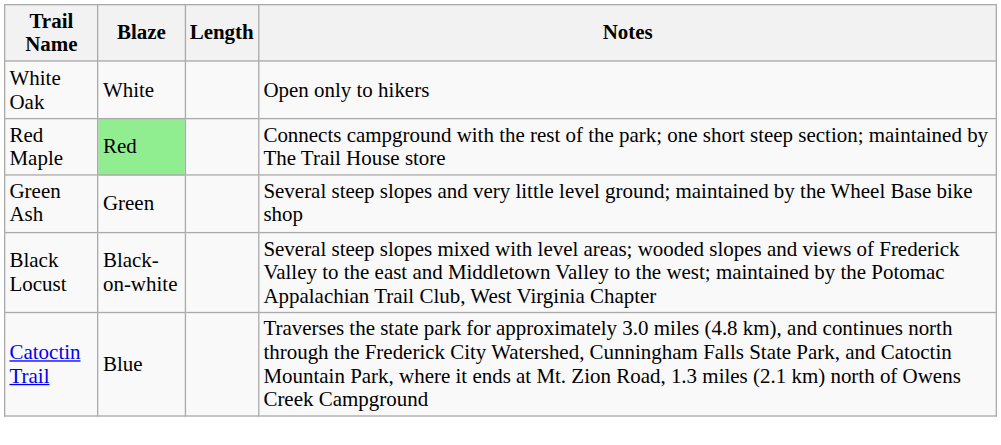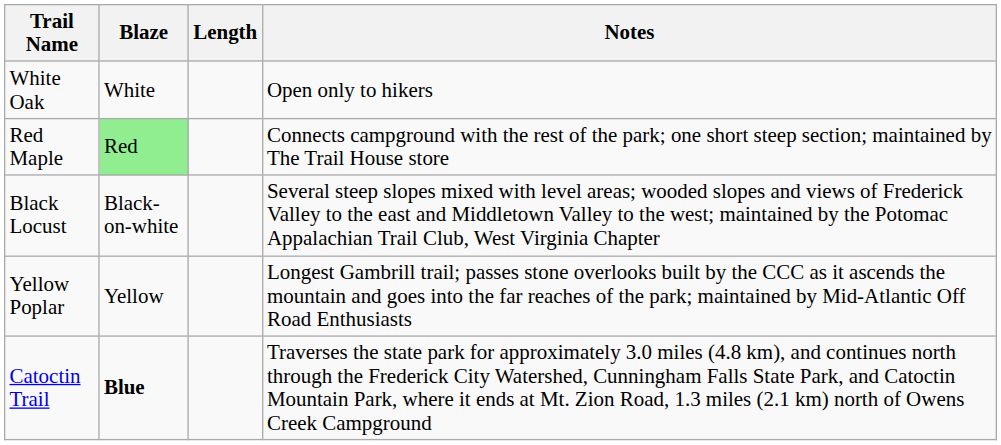 <table class="wikitable" style="width:60%">
 <tr>
 <th>Trail Name</th>
 <th>Blaze</th>
 <th>Length</th>
 <th>Notes</th>
 </tr>
 <tr>
 <td>White Oak</td>
 <td>White</td>
 <td></td>
 <td>Open only to hikers</td>
 </tr>
 <tr>
 <td>Red Maple</td>
 <td style="background: lightgreen;">Red</td>
 <td></td>
 <td>Connects campground with the rest of the park; one short steep section; maintained by The Trail House store</td>
 </tr>
 <tr>
-<td>Green Ash</td>
-<td>Green</td>
-<td></td>
-<td>Several steep slopes and very little level ground; maintained by the Wheel Base bike shop</td>
-</tr>
-<tr>
 <td>Black Locust</td>
 <td>Black-on-white</td>
 <td></td>
 <td>Several steep slopes mixed with level areas; wooded slopes and views of Frederick Valley to the east and Middletown Valley to the west; maintained by the Potomac Appalachian Trail Club, West Virginia Chapter</td>
 </tr>
 <tr>
+<td>Yellow Poplar</td>
+<td>Yellow</td>
+<td></td>
+<td>Longest Gambrill trail; passes stone overlooks built by the CCC as it ascends the mountain and goes into the far reaches of the park; maintained by Mid-Atlantic Off Road Enthusiasts</td>
+</tr>
+<tr>
 <td><a href='#'>Catoctin Trail</a></td>
-<td>Blue</td>
+<td><strong>Blue</strong></td>
 <td></td>
 <td>Traverses the state park for approximately 3.0 miles (4.8 km), and continues north through the Frederick City Watershed, Cunningham Falls State Park, and Catoctin Mountain Park, where it ends at Mt. Zion Road, 1.3 miles (2.1 km) north of Owens Creek Campground</td>
 </tr>
 </table>
